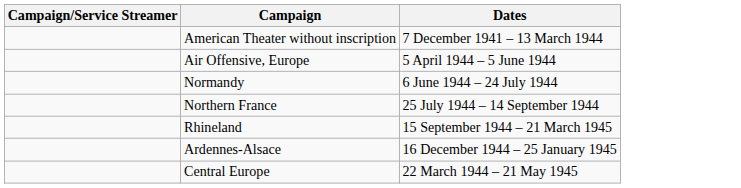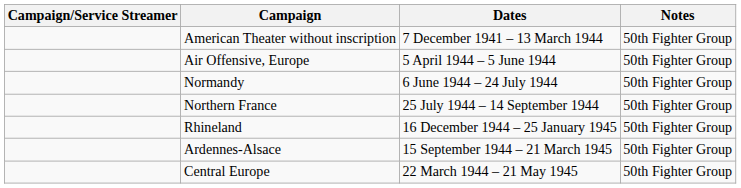 <table class="wikitable">
 <tr>
 <th>Campaign/Service Streamer</th>
 <th>Campaign</th>
 <th>Dates</th>
+<th>Notes</th>
 </tr>
 <tr>
 <td></td>
 <td>American Theater without inscription</td>
 <td>7 December 1941 – 13 March 1944</td>
+<td>50th Fighter Group</td>
 </tr>
 <tr>
 <td></td>
 <td>Air Offensive, Europe</td>
 <td>5 April 1944 – 5 June 1944</td>
+<td>50th Fighter Group</td>
 </tr>
 <tr>
 <td></td>
 <td>Normandy</td>
 <td>6 June 1944 – 24 July 1944</td>
+<td>50th Fighter Group</td>
 </tr>
 <tr>
 <td></td>
 <td>Northern France</td>
 <td>25 July 1944 – 14 September 1944</td>
+<td>50th Fighter Group</td>
 </tr>
 <tr>
 <td></td>
 <td>Rhineland</td>
-<td>15 September 1944 – 21 March 1945</td>
+<td>16 December 1944 – 25 January 1945</td>
+<td>50th Fighter Group</td>
 </tr>
 <tr>
 <td></td>
 <td>Ardennes-Alsace</td>
-<td>16 December 1944 – 25 January 1945</td>
+<td>15 September 1944 – 21 March 1945</td>
+<td>50th Fighter Group</td>
 </tr>
 <tr>
 <td></td>
 <td>Central Europe</td>
 <td>22 March 1944 – 21 May 1945</td>
+<td>50th Fighter Group</td>
 </tr>
 </table>
